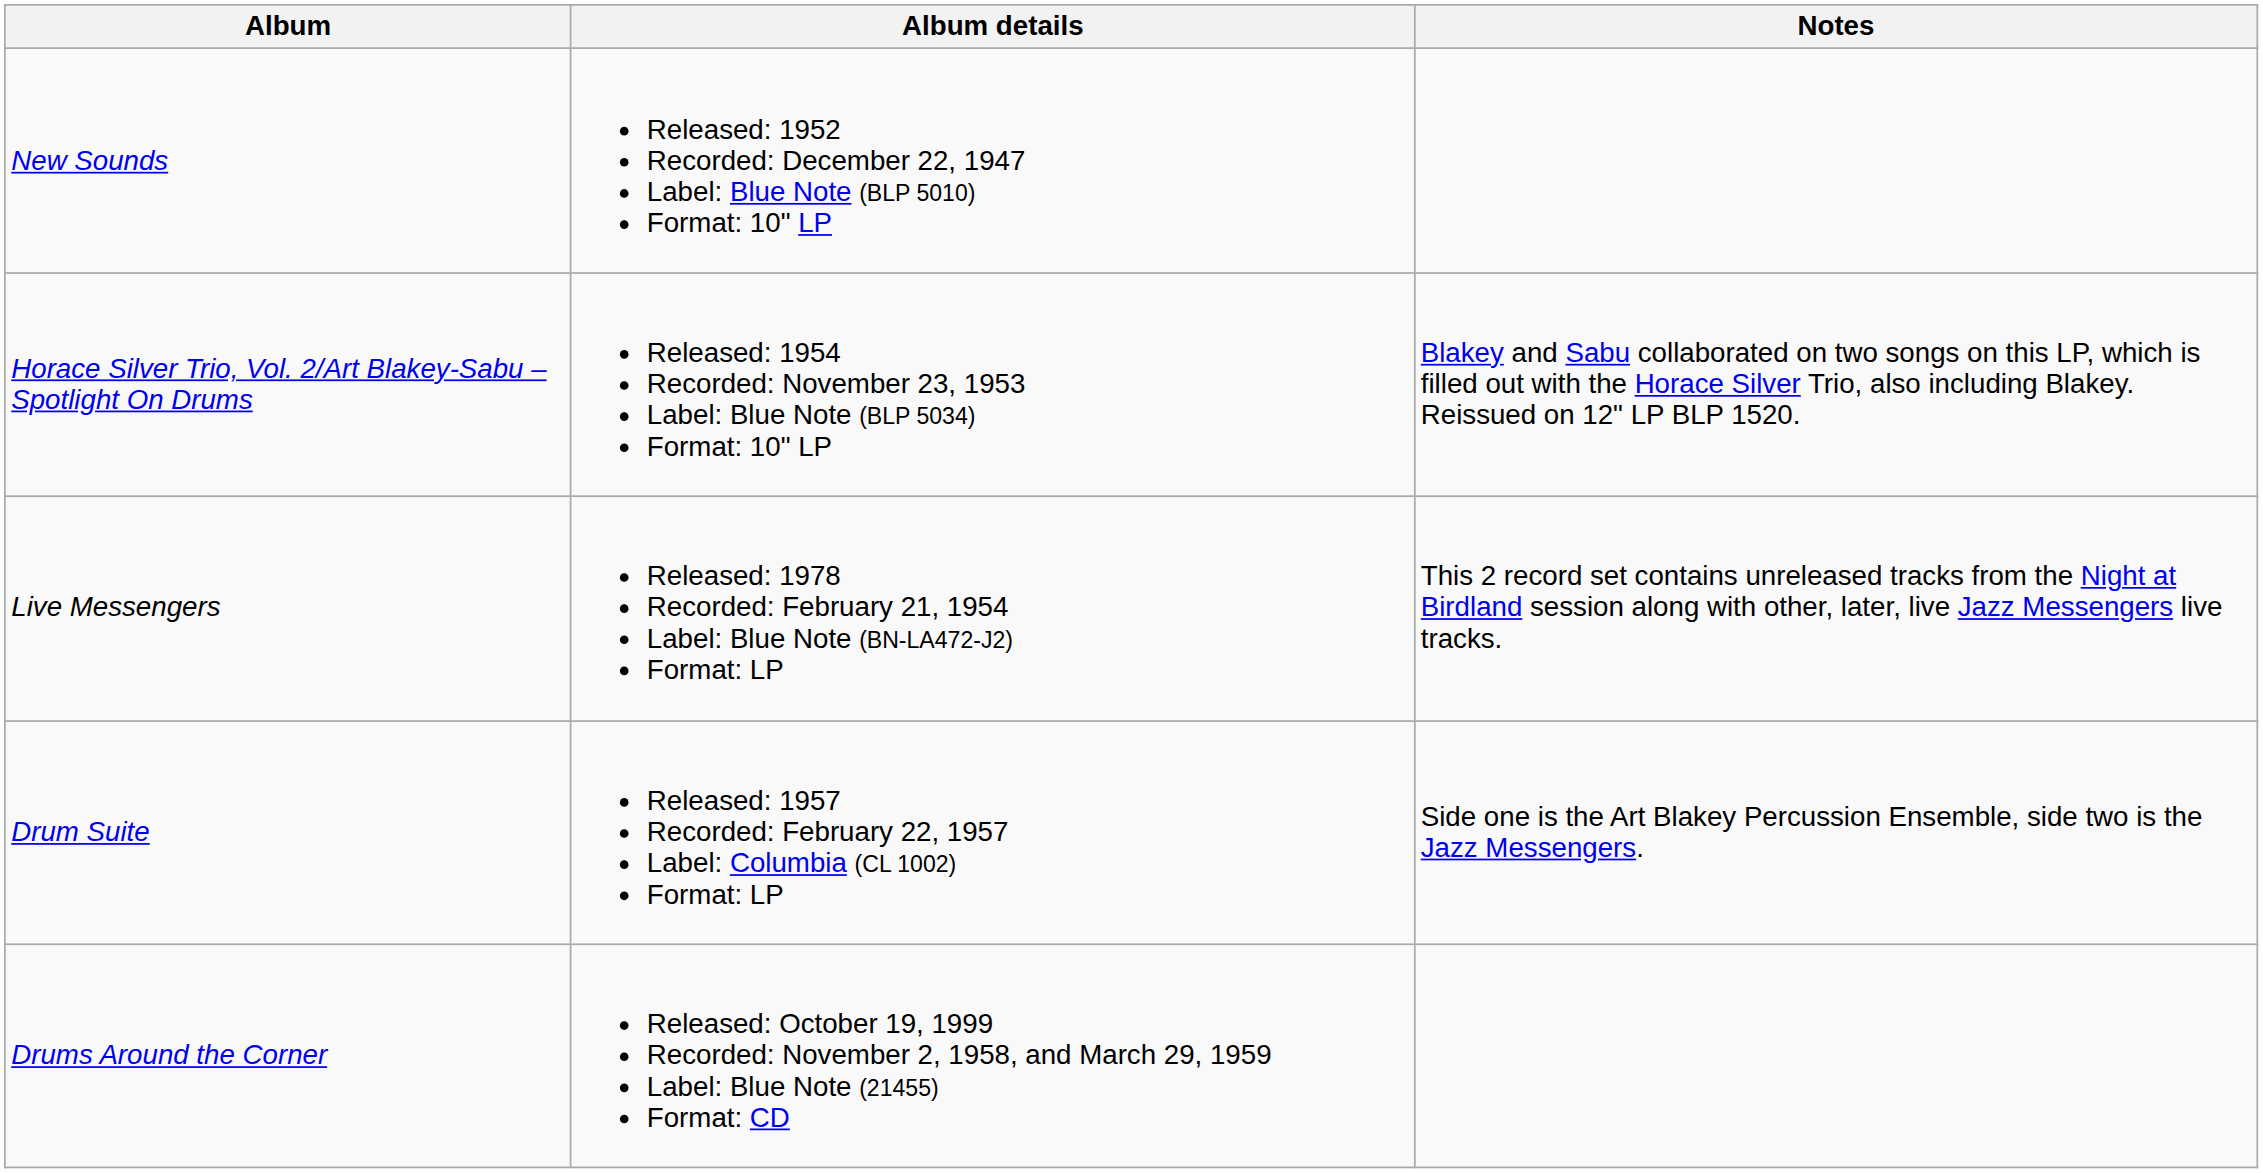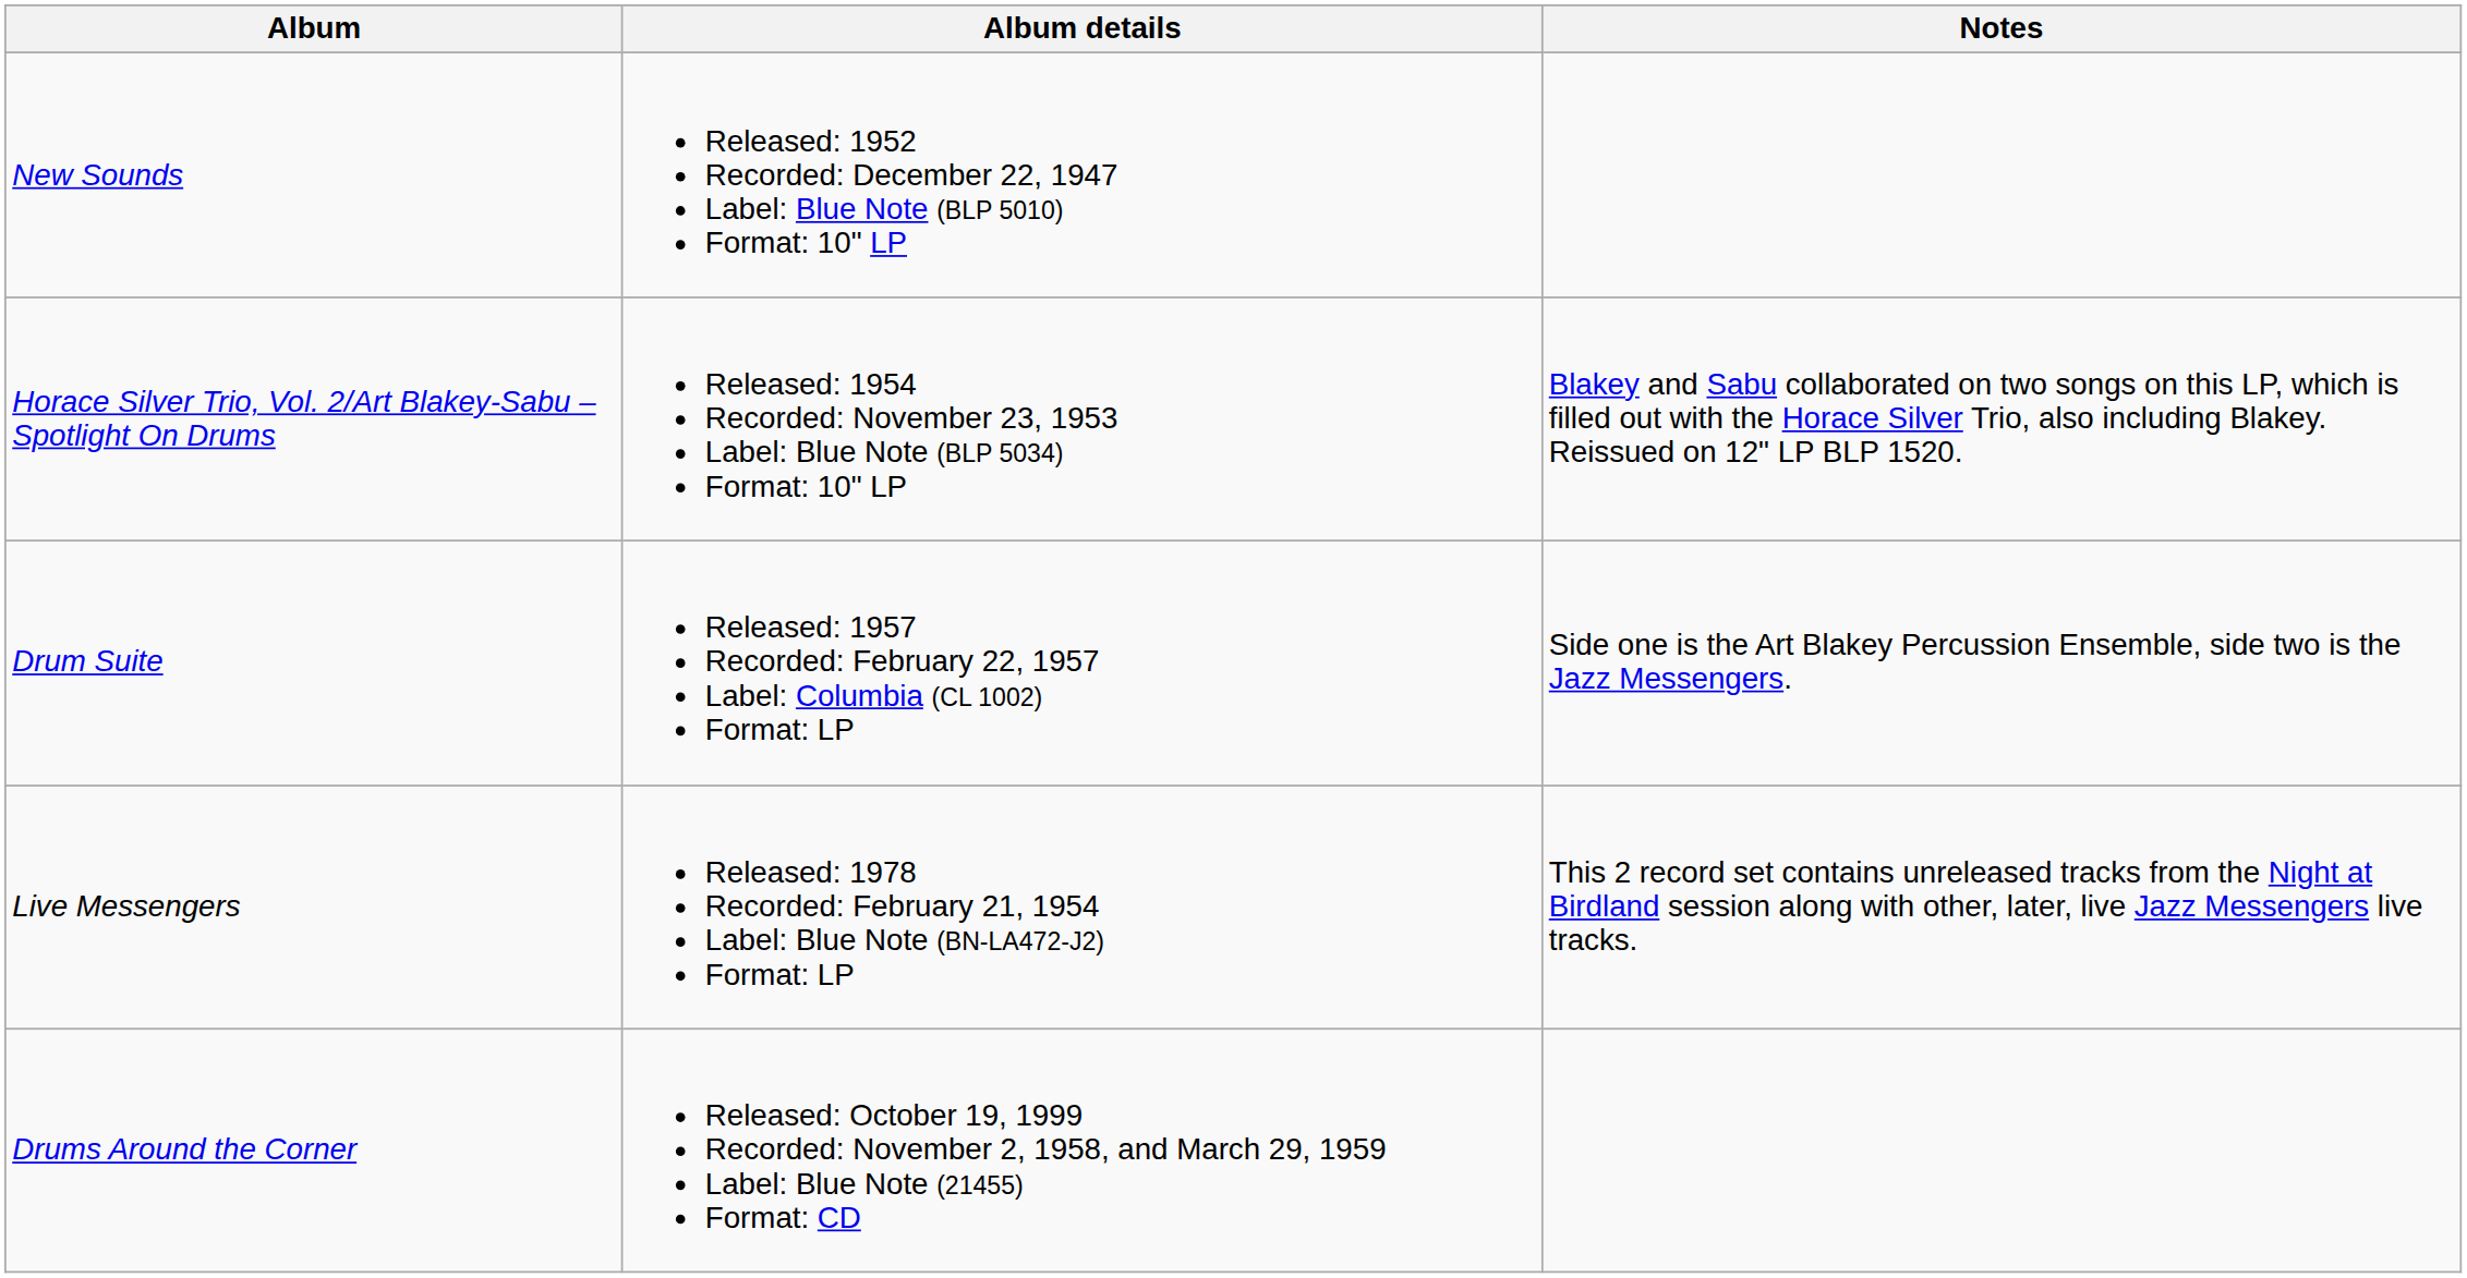 <table class="wikitable">
 <tr>
 <th style="width:20em">Album</th>
 <th style="width:30em">Album details</th>
 <th style="width:30em">Notes</th>
 </tr>
 <tr>
 <td><em><a href='#'>New Sounds</a></em></td>
 <td><br><ul><li>Released: 1952</li><li>Recorded: December 22, 1947</li><li>Label: <a href='#'>Blue Note</a> <small>(BLP 5010)</small></li><li>Format: 10" <a href='#'>LP</a></li></ul></td>
 <td></td>
 </tr>
 <tr>
 <td><a href='#'><em>Horace Silver Trio, Vol. 2/Art Blakey-Sabu – Spotlight On Drums</em></a></td>
 <td><br><ul><li>Released: 1954</li><li>Recorded: November 23, 1953</li><li>Label: Blue Note <small>(BLP 5034)</small></li><li>Format: 10" LP</li></ul></td>
 <td><a href='#'>Blakey</a> and <a href='#'>Sabu</a> collaborated on two songs on this LP, which is filled out with the <a href='#'>Horace Silver</a> Trio, also including Blakey. Reissued on 12" LP BLP 1520.</td>
 </tr>
 <tr>
+<td><em><a href='#'>Drum Suite</a></em></td>
+<td><br><ul><li>Released: 1957</li><li>Recorded: February 22, 1957</li><li>Label: <a href='#'>Columbia</a> <small>(CL 1002)</small></li><li>Format: LP</li></ul></td>
+<td>Side one is the Art Blakey Percussion Ensemble, side two is the <a href='#'>Jazz Messengers</a>.</td>
+</tr>
+<tr>
 <td><em>Live Messengers</em></td>
 <td><br><ul><li>Released: 1978</li><li>Recorded: February 21, 1954</li><li>Label: Blue Note <small>(BN-LA472-J2)</small></li><li>Format: LP</li></ul></td>
 <td>This 2 record set contains unreleased tracks from the <a href='#'>Night at Birdland</a> session along with other, later, live <a href='#'>Jazz Messengers</a> live tracks.</td>
-</tr>
-<tr>
-<td><em><a href='#'>Drum Suite</a></em></td>
-<td><br><ul><li>Released: 1957</li><li>Recorded: February 22, 1957</li><li>Label: <a href='#'>Columbia</a> <small>(CL 1002)</small></li><li>Format: LP</li></ul></td>
-<td>Side one is the Art Blakey Percussion Ensemble, side two is the <a href='#'>Jazz Messengers</a>.</td>
 </tr>
 <tr>
 <td><em><a href='#'>Drums Around the Corner</a></em></td>
 <td><br><ul><li>Released: October 19, 1999</li><li>Recorded: November 2, 1958, and March 29, 1959</li><li>Label: Blue Note <small>(21455)</small></li><li>Format: <a href='#'>CD</a></li></ul></td>
 <td></td>
 </tr>
 </table>
